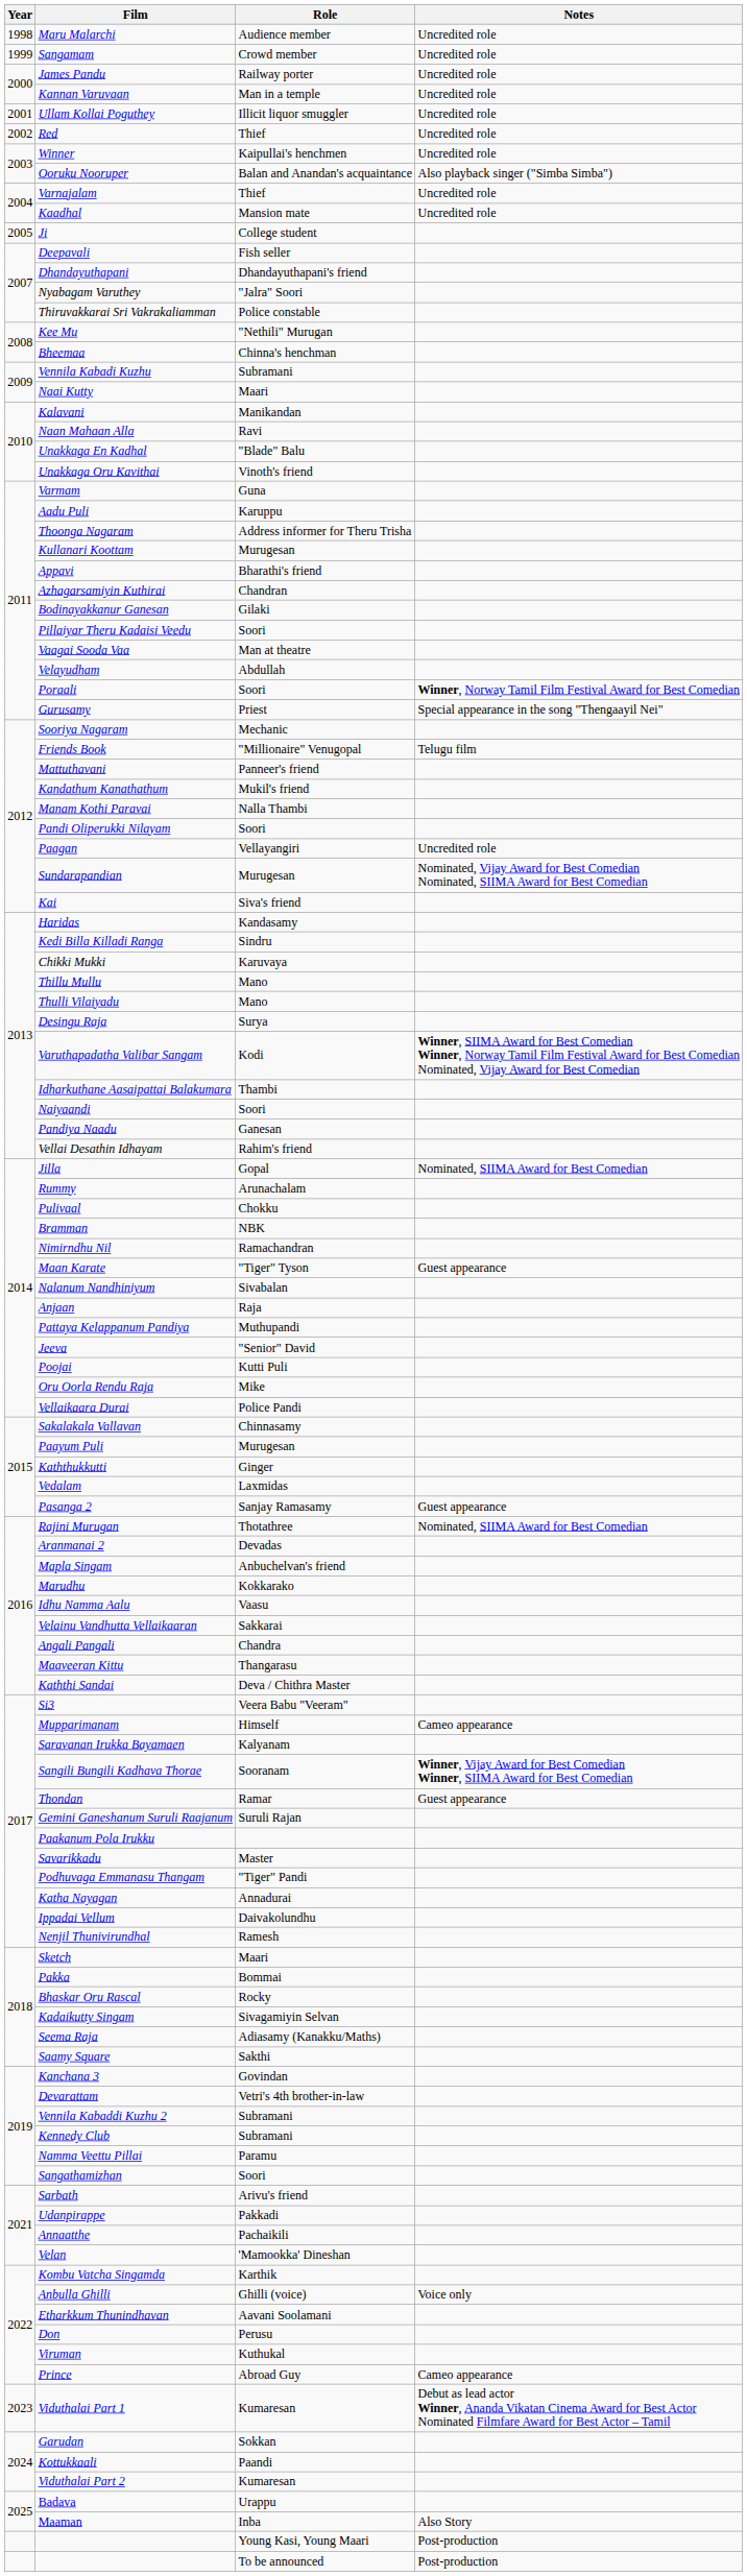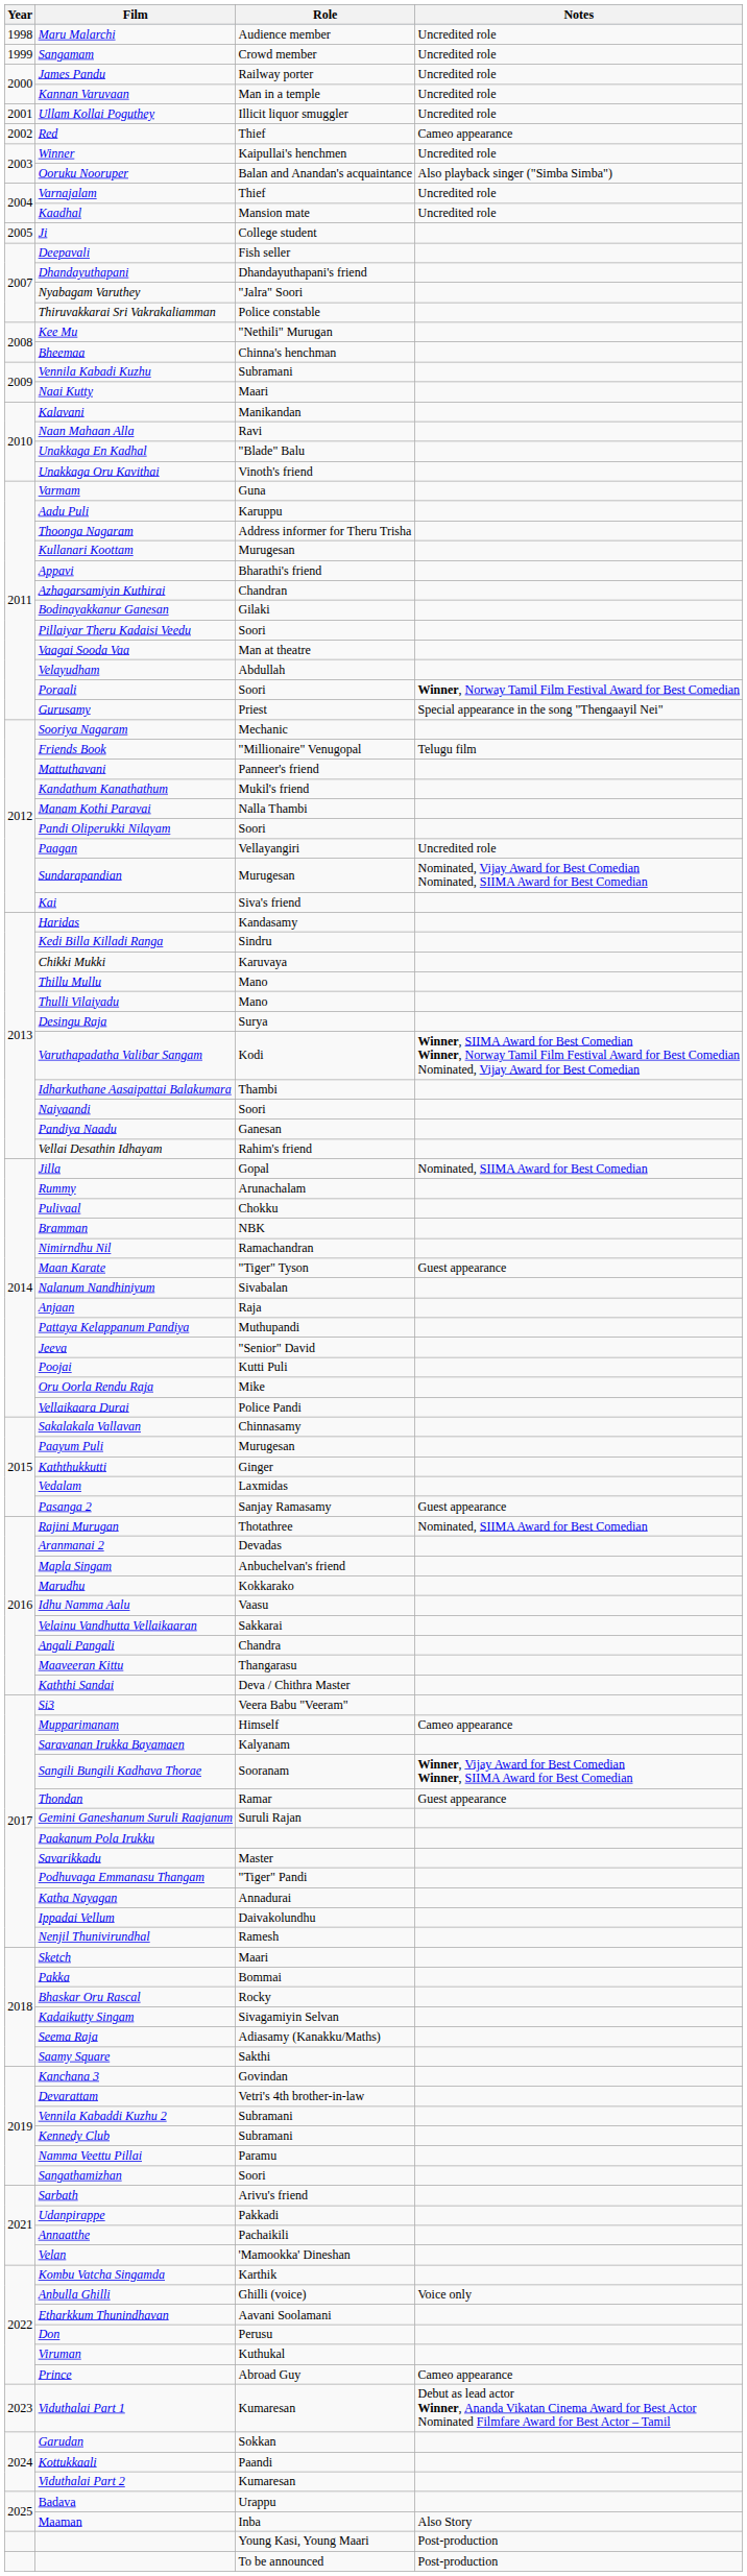 <table class="wikitable">
 <tr style="background:#b0c4de;">
 <th>Year</th>
 <th>Film</th>
 <th>Role</th>
 <th>Notes</th>
 </tr>
 <tr>
 <td>1998</td>
 <td><em><a href='#'>Maru Malarchi</a></em></td>
 <td>Audience member</td>
 <td>Uncredited role</td>
 </tr>
 <tr>
 <td>1999</td>
 <td><em><a href='#'>Sangamam</a></em></td>
 <td>Crowd member</td>
 <td>Uncredited role</td>
 </tr>
 <tr>
 <td rowspan="2">2000</td>
 <td><em><a href='#'>James Pandu</a></em></td>
 <td>Railway porter</td>
 <td>Uncredited role</td>
 </tr>
 <tr>
 <td><em><a href='#'>Kannan Varuvaan</a></em></td>
 <td>Man in a temple</td>
 <td>Uncredited role</td>
 </tr>
 <tr>
 <td>2001</td>
 <td><em><a href='#'>Ullam Kollai Poguthey</a></em></td>
 <td>Illicit liquor smuggler</td>
 <td>Uncredited role</td>
 </tr>
 <tr>
 <td>2002</td>
 <td><em><a href='#'>Red</a></em></td>
 <td>Thief</td>
-<td>Uncredited role</td>
+<td>Cameo appearance</td>
 </tr>
 <tr>
 <td rowspan=2>2003</td>
 <td><em><a href='#'>Winner</a></em></td>
 <td>Kaipullai's henchmen</td>
 <td>Uncredited role</td>
 </tr>
 <tr>
 <td><em><a href='#'>Ooruku Nooruper</a></em></td>
 <td>Balan and Anandan's acquaintance</td>
 <td>Also playback singer ("Simba Simba")</td>
 </tr>
 <tr>
 <td rowspan="2">2004</td>
 <td><em><a href='#'>Varnajalam</a></em></td>
 <td>Thief</td>
 <td>Uncredited role</td>
 </tr>
 <tr>
 <td><em><a href='#'>Kaadhal</a></em></td>
 <td>Mansion mate</td>
 <td>Uncredited role</td>
 </tr>
 <tr>
 <td>2005</td>
 <td><em><a href='#'>Ji</a></em></td>
 <td>College student</td>
 <td></td>
 </tr>
 <tr>
 <td rowspan="4">2007</td>
 <td><em><a href='#'>Deepavali</a></em></td>
 <td>Fish seller</td>
 <td></td>
 </tr>
 <tr>
 <td><em><a href='#'>Dhandayuthapani</a></em></td>
 <td>Dhandayuthapani's friend</td>
 <td></td>
 </tr>
 <tr>
 <td><em>Nyabagam Varuthey</em></td>
 <td>"Jalra" Soori</td>
 <td></td>
 </tr>
 <tr>
 <td><em>Thiruvakkarai Sri Vakrakaliamman</em></td>
 <td>Police constable</td>
 <td></td>
 </tr>
 <tr>
 <td rowspan="2">2008</td>
 <td><em><a href='#'>Kee Mu</a></em></td>
 <td>"Nethili" Murugan</td>
 <td></td>
 </tr>
 <tr>
 <td><em><a href='#'>Bheemaa</a></em></td>
 <td>Chinna's henchman</td>
 <td></td>
 </tr>
 <tr>
 <td rowspan="2">2009</td>
 <td><em><a href='#'>Vennila Kabadi Kuzhu</a></em></td>
 <td>Subramani</td>
 <td></td>
 </tr>
 <tr>
 <td><em><a href='#'>Naai Kutty</a></em></td>
 <td>Maari</td>
 <td></td>
 </tr>
 <tr>
 <td rowspan="4">2010</td>
 <td><em><a href='#'>Kalavani</a></em></td>
 <td>Manikandan</td>
 <td></td>
 </tr>
 <tr>
 <td><em><a href='#'>Naan Mahaan Alla</a></em></td>
 <td>Ravi</td>
 <td></td>
 </tr>
 <tr>
 <td><em><a href='#'>Unakkaga En Kadhal</a></em></td>
 <td>"Blade" Balu</td>
 <td></td>
 </tr>
 <tr>
 <td><em><a href='#'>Unakkaga Oru Kavithai</a></em></td>
 <td>Vinoth's friend</td>
 <td></td>
 </tr>
 <tr>
 <td rowspan="12">2011</td>
 <td><em><a href='#'>Varmam</a></em></td>
 <td>Guna</td>
 <td></td>
 </tr>
 <tr>
 <td><em><a href='#'>Aadu Puli</a></em></td>
 <td>Karuppu</td>
 <td></td>
 </tr>
 <tr>
 <td><em><a href='#'>Thoonga Nagaram</a></em></td>
 <td>Address informer for Theru Trisha</td>
 <td></td>
 </tr>
 <tr>
 <td><em><a href='#'>Kullanari Koottam</a></em></td>
 <td>Murugesan</td>
 <td></td>
 </tr>
 <tr>
 <td><em><a href='#'>Appavi</a></em></td>
 <td>Bharathi's friend</td>
 <td></td>
 </tr>
 <tr>
 <td><em><a href='#'>Azhagarsamiyin Kuthirai</a></em></td>
 <td>Chandran</td>
 <td></td>
 </tr>
 <tr>
 <td><em><a href='#'>Bodinayakkanur Ganesan</a></em></td>
 <td>Gilaki</td>
 <td></td>
 </tr>
 <tr>
 <td><em><a href='#'>Pillaiyar Theru Kadaisi Veedu</a></em></td>
 <td>Soori</td>
 <td></td>
 </tr>
 <tr>
 <td><em><a href='#'>Vaagai Sooda Vaa</a></em></td>
 <td>Man at theatre</td>
 <td></td>
 </tr>
 <tr>
 <td><em><a href='#'>Velayudham</a></em></td>
 <td>Abdullah</td>
 <td></td>
 </tr>
 <tr>
 <td><em><a href='#'>Poraali</a></em></td>
 <td>Soori</td>
 <td><strong>Winner</strong>, <a href='#'>Norway Tamil Film Festival Award for Best Comedian</a></td>
 </tr>
 <tr>
 <td><em><a href='#'>Gurusamy</a></em></td>
 <td>Priest</td>
 <td>Special appearance in the song "Thengaayil Nei"</td>
 </tr>
 <tr>
 <td rowspan="9">2012</td>
 <td><em><a href='#'>Sooriya Nagaram</a></em></td>
 <td>Mechanic</td>
 <td></td>
 </tr>
 <tr>
 <td><em><a href='#'>Friends Book</a></em></td>
 <td>"Millionaire" Venugopal</td>
 <td>Telugu film</td>
 </tr>
 <tr>
 <td><em><a href='#'>Mattuthavani</a></em></td>
 <td>Panneer's friend</td>
 <td></td>
 </tr>
 <tr>
 <td><em><a href='#'>Kandathum Kanathathum</a></em></td>
 <td>Mukil's friend</td>
 <td></td>
 </tr>
 <tr>
 <td><em><a href='#'>Manam Kothi Paravai</a></em></td>
 <td>Nalla Thambi</td>
 <td></td>
 </tr>
 <tr>
 <td><em><a href='#'>Pandi Oliperukki Nilayam</a></em></td>
 <td>Soori</td>
 <td></td>
 </tr>
 <tr>
 <td><em><a href='#'>Paagan</a></em></td>
 <td>Vellayangiri</td>
 <td>Uncredited role</td>
 </tr>
 <tr>
 <td><em><a href='#'>Sundarapandian</a></em></td>
 <td>Murugesan</td>
 <td>Nominated, <a href='#'>Vijay Award for Best Comedian</a><br>Nominated, <a href='#'>SIIMA Award for Best Comedian</a></td>
 </tr>
 <tr>
 <td><em><a href='#'>Kai</a></em></td>
 <td>Siva's friend</td>
 <td></td>
 </tr>
 <tr>
 <td rowspan="11">2013</td>
 <td><em><a href='#'>Haridas</a></em></td>
 <td>Kandasamy</td>
 <td></td>
 </tr>
 <tr>
 <td><em><a href='#'>Kedi Billa Killadi Ranga</a></em></td>
 <td>Sindru</td>
 <td></td>
 </tr>
 <tr>
 <td><em>Chikki Mukki</em></td>
 <td>Karuvaya</td>
 <td></td>
 </tr>
 <tr>
 <td><em><a href='#'>Thillu Mullu</a></em></td>
 <td>Mano</td>
 <td></td>
 </tr>
 <tr>
 <td><em><a href='#'>Thulli Vilaiyadu</a></em></td>
 <td>Mano</td>
 <td></td>
 </tr>
 <tr>
 <td><em><a href='#'>Desingu Raja</a></em></td>
 <td>Surya</td>
 <td></td>
 </tr>
 <tr>
 <td><em><a href='#'>Varuthapadatha Valibar Sangam</a></em></td>
 <td>Kodi</td>
 <td><strong>Winner</strong>, <a href='#'>SIIMA Award for Best Comedian</a><br><strong>Winner</strong>, <a href='#'>Norway Tamil Film Festival Award for Best Comedian</a><br> Nominated, <a href='#'>Vijay Award for Best Comedian</a></td>
 </tr>
 <tr>
 <td><em><a href='#'>Idharkuthane Aasaipattai Balakumara</a></em></td>
 <td>Thambi</td>
 <td></td>
 </tr>
 <tr>
 <td><em><a href='#'>Naiyaandi</a></em></td>
 <td>Soori</td>
 <td></td>
 </tr>
 <tr>
 <td><em><a href='#'>Pandiya Naadu</a></em></td>
 <td>Ganesan</td>
 <td></td>
 </tr>
 <tr>
 <td><em>Vellai Desathin Idhayam</em></td>
 <td>Rahim's friend</td>
 <td></td>
 </tr>
 <tr>
 <td rowspan="13">2014</td>
 <td><em><a href='#'>Jilla</a></em></td>
 <td>Gopal</td>
 <td>Nominated, <a href='#'>SIIMA Award for Best Comedian</a></td>
 </tr>
 <tr>
 <td><em><a href='#'>Rummy</a></em></td>
 <td>Arunachalam</td>
 <td></td>
 </tr>
 <tr>
 <td><em><a href='#'>Pulivaal</a></em></td>
 <td>Chokku</td>
 <td></td>
 </tr>
 <tr>
 <td><em><a href='#'>Bramman</a></em></td>
 <td>NBK</td>
 <td></td>
 </tr>
 <tr>
 <td><em><a href='#'>Nimirndhu Nil</a></em></td>
 <td>Ramachandran</td>
 <td></td>
 </tr>
 <tr>
 <td><em><a href='#'>Maan Karate</a></em></td>
 <td>"Tiger" Tyson</td>
 <td>Guest appearance</td>
 </tr>
 <tr>
 <td><em><a href='#'>Nalanum Nandhiniyum</a></em></td>
 <td>Sivabalan</td>
 <td></td>
 </tr>
 <tr>
 <td><em><a href='#'>Anjaan</a></em></td>
 <td>Raja</td>
 <td></td>
 </tr>
 <tr>
 <td><em><a href='#'>Pattaya Kelappanum Pandiya</a></em></td>
 <td>Muthupandi</td>
 <td></td>
 </tr>
 <tr>
 <td><em><a href='#'>Jeeva</a></em></td>
 <td>"Senior" David</td>
 <td></td>
 </tr>
 <tr>
 <td><em><a href='#'>Poojai</a></em></td>
 <td>Kutti Puli</td>
 <td></td>
 </tr>
 <tr>
 <td><em><a href='#'>Oru Oorla Rendu Raja</a></em></td>
 <td>Mike</td>
 <td></td>
 </tr>
 <tr>
 <td><em><a href='#'>Vellaikaara Durai</a></em></td>
 <td>Police Pandi</td>
 <td></td>
 </tr>
 <tr>
 <td rowspan="5">2015</td>
 <td><em><a href='#'>Sakalakala Vallavan</a></em></td>
 <td>Chinnasamy</td>
 <td></td>
 </tr>
 <tr>
 <td><em><a href='#'>Paayum Puli</a></em></td>
 <td>Murugesan</td>
 <td></td>
 </tr>
 <tr>
 <td><em><a href='#'>Kaththukkutti</a></em></td>
 <td>Ginger</td>
 <td></td>
 </tr>
 <tr>
 <td><em><a href='#'>Vedalam</a></em></td>
 <td>Laxmidas</td>
 <td></td>
 </tr>
 <tr>
 <td><em><a href='#'>Pasanga 2</a></em></td>
 <td>Sanjay Ramasamy</td>
 <td>Guest appearance</td>
 </tr>
 <tr>
 <td rowspan="9">2016</td>
 <td><em><a href='#'>Rajini Murugan</a></em></td>
 <td>Thotathree</td>
 <td>Nominated, <a href='#'>SIIMA Award for Best Comedian</a></td>
 </tr>
 <tr>
 <td><em><a href='#'>Aranmanai 2</a></em></td>
 <td>Devadas</td>
 <td></td>
 </tr>
 <tr>
 <td><em><a href='#'>Mapla Singam</a></em></td>
 <td>Anbuchelvan's friend</td>
 <td></td>
 </tr>
 <tr>
 <td><em><a href='#'>Marudhu</a></em></td>
 <td>Kokkarako</td>
 <td></td>
 </tr>
 <tr>
 <td><em><a href='#'>Idhu Namma Aalu</a></em></td>
 <td>Vaasu</td>
 <td></td>
 </tr>
 <tr>
 <td><em><a href='#'>Velainu Vandhutta Vellaikaaran</a></em></td>
 <td>Sakkarai</td>
 <td></td>
 </tr>
 <tr>
 <td><em><a href='#'>Angali Pangali</a></em></td>
 <td>Chandra</td>
 <td></td>
 </tr>
 <tr>
 <td><em><a href='#'>Maaveeran Kittu</a></em></td>
 <td>Thangarasu</td>
 <td></td>
 </tr>
 <tr>
 <td><em><a href='#'>Kaththi Sandai</a></em></td>
 <td>Deva / Chithra Master</td>
 <td></td>
 </tr>
 <tr>
 <td rowspan="12">2017</td>
 <td><em><a href='#'>Si3</a></em></td>
 <td>Veera Babu "Veeram"</td>
 <td></td>
 </tr>
 <tr>
 <td><em><a href='#'>Mupparimanam</a></em></td>
 <td>Himself</td>
 <td>Cameo appearance</td>
 </tr>
 <tr>
 <td><em><a href='#'>Saravanan Irukka Bayamaen</a></em></td>
 <td>Kalyanam</td>
 <td></td>
 </tr>
 <tr>
 <td><em><a href='#'>Sangili Bungili Kadhava Thorae</a></em></td>
 <td>Sooranam</td>
 <td><strong>Winner</strong>,  <a href='#'>Vijay Award for Best Comedian</a><br><strong>Winner</strong>,  <a href='#'>SIIMA Award for Best Comedian</a></td>
 </tr>
 <tr>
 <td><em><a href='#'>Thondan</a></em></td>
 <td>Ramar</td>
 <td>Guest appearance</td>
 </tr>
 <tr>
 <td><em><a href='#'>Gemini Ganeshanum Suruli Raajanum</a></em></td>
 <td>Suruli Rajan</td>
 <td></td>
 </tr>
 <tr>
 <td><em><a href='#'>Paakanum Pola Irukku</a></em></td>
 <td></td>
 <td></td>
 </tr>
 <tr>
 <td><em><a href='#'>Savarikkadu</a></em></td>
 <td>Master</td>
 <td></td>
 </tr>
 <tr>
 <td><em><a href='#'>Podhuvaga Emmanasu Thangam</a></em></td>
 <td>"Tiger" Pandi</td>
 <td></td>
 </tr>
 <tr>
 <td><em><a href='#'>Katha Nayagan</a></em></td>
 <td>Annadurai</td>
 <td></td>
 </tr>
 <tr>
 <td><em><a href='#'>Ippadai Vellum</a></em></td>
 <td>Daivakolundhu</td>
 <td></td>
 </tr>
 <tr>
 <td><em><a href='#'>Nenjil Thunivirundhal</a></em></td>
 <td>Ramesh</td>
 <td></td>
 </tr>
 <tr>
 <td rowspan="6">2018</td>
 <td><em><a href='#'>Sketch</a></em></td>
 <td>Maari</td>
 <td></td>
 </tr>
 <tr>
 <td><em><a href='#'>Pakka</a></em></td>
 <td>Bommai</td>
 <td></td>
 </tr>
 <tr>
 <td><em><a href='#'>Bhaskar Oru Rascal</a></em></td>
 <td>Rocky</td>
 <td></td>
 </tr>
 <tr>
 <td><em><a href='#'>Kadaikutty Singam</a></em></td>
 <td>Sivagamiyin Selvan</td>
 <td></td>
 </tr>
 <tr>
 <td><em><a href='#'>Seema Raja</a></em></td>
 <td>Adiasamy (Kanakku/Maths)</td>
 <td></td>
 </tr>
 <tr>
 <td><em><a href='#'>Saamy Square</a></em></td>
 <td>Sakthi</td>
 <td></td>
 </tr>
 <tr>
 <td rowspan="6">2019</td>
 <td><em><a href='#'>Kanchana 3</a></em></td>
 <td>Govindan</td>
 <td></td>
 </tr>
 <tr>
 <td><em><a href='#'>Devarattam</a></em></td>
 <td>Vetri's 4th brother-in-law</td>
 <td></td>
 </tr>
 <tr>
 <td><em><a href='#'>Vennila Kabaddi Kuzhu 2</a></em></td>
 <td>Subramani</td>
 <td></td>
 </tr>
 <tr>
 <td><em><a href='#'>Kennedy Club</a></em></td>
 <td>Subramani</td>
 <td></td>
 </tr>
 <tr>
 <td><em><a href='#'>Namma Veettu Pillai</a></em></td>
 <td>Paramu</td>
 <td></td>
 </tr>
 <tr>
 <td><em><a href='#'>Sangathamizhan</a></em></td>
 <td>Soori</td>
 <td></td>
 </tr>
 <tr>
 <td rowspan="4">2021</td>
 <td><em><a href='#'>Sarbath</a></em></td>
 <td>Arivu's friend</td>
 <td></td>
 </tr>
 <tr>
 <td><em><a href='#'>Udanpirappe</a></em></td>
 <td>Pakkadi</td>
 <td></td>
 </tr>
 <tr>
 <td><em><a href='#'>Annaatthe</a></em></td>
 <td>Pachaikili</td>
 <td></td>
 </tr>
 <tr>
 <td><em><a href='#'>Velan</a></em></td>
 <td>'Mamookka' Dineshan</td>
 <td></td>
 </tr>
 <tr>
 <td rowspan="6">2022</td>
 <td><em><a href='#'>Kombu Vatcha Singamda</a></em></td>
 <td>Karthik</td>
 <td></td>
 </tr>
 <tr>
 <td><em><a href='#'>Anbulla Ghilli</a></em></td>
 <td>Ghilli (voice)</td>
 <td>Voice only</td>
 </tr>
 <tr>
 <td><em><a href='#'>Etharkkum Thunindhavan</a></em></td>
 <td>Aavani Soolamani</td>
 <td></td>
 </tr>
 <tr>
 <td><em><a href='#'>Don</a></em></td>
 <td>Perusu</td>
 <td></td>
 </tr>
 <tr>
 <td><em><a href='#'>Viruman</a></em></td>
 <td>Kuthukal</td>
 <td></td>
 </tr>
 <tr>
 <td><em><a href='#'>Prince</a></em></td>
 <td>Abroad Guy</td>
 <td>Cameo appearance</td>
 </tr>
 <tr>
 <td rowspan="1">2023</td>
 <td><em><a href='#'>Viduthalai Part 1</a></em></td>
 <td>Kumaresan</td>
 <td>Debut as lead actor<br> <strong>Winner</strong>, <a href='#'>Ananda Vikatan Cinema Award for Best Actor</a><br> Nominated <a href='#'>Filmfare Award for Best Actor – Tamil</a></td>
 </tr>
 <tr>
 <td rowspan="3">2024</td>
 <td><em><a href='#'>Garudan</a></em></td>
 <td>Sokkan</td>
 <td></td>
 </tr>
 <tr>
 <td><em><a href='#'>Kottukkaali</a></em></td>
 <td>Paandi</td>
 <td></td>
 </tr>
 <tr>
 <td><em><a href='#'>Viduthalai Part 2</a></td>
 <td>Kumaresan</td>
 <td></td>
 </tr>
 <tr>
 <td rowspan="2">2025</td>
 <td></em><a href='#'>Badava</a><em></td>
 <td>Urappu</td>
 <td></td>
 </tr>
 <tr>
 <td></em><a href='#'>Maaman</a><em></td>
 <td>Inba</td>
 <td>Also Story</td>
 </tr>
 <tr>
 <td></td>
 <td></td>
 <td>Young Kasi, Young Maari</td>
 <td>Post-production</td>
 </tr>
 <tr>
 <td></td>
 <td></td>
 <td>To be announced</td>
 <td>Post-production</td>
 </tr>
 </table>
